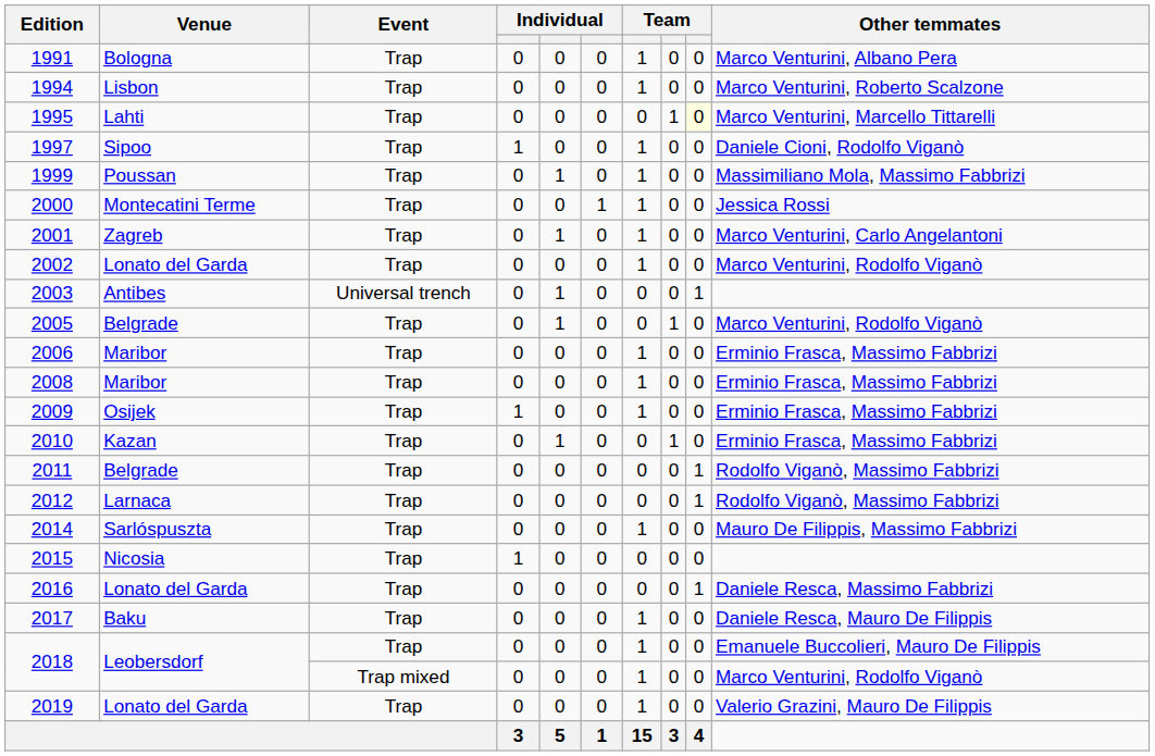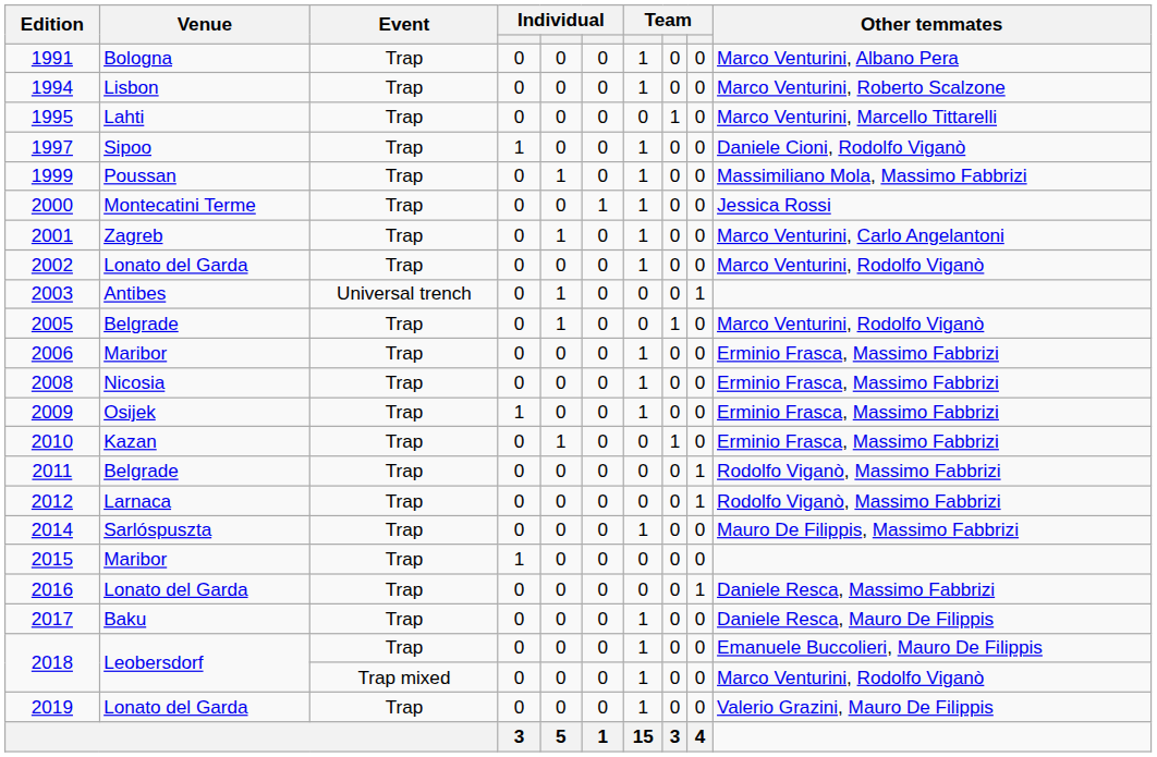 <table class="wikitable" width=70% style="font-size:90%; text-align:center;">
 <tr>
 <th rowspan=2>Edition</th>
 <th rowspan=2>Venue</th>
 <th rowspan=2>Event</th>
 <th colspan=3>Individual</th>
 <th colspan=3>Team</th>
 <th rowspan=2 colspan=3>Other temmates</th>
 </tr>
 <tr>
 <th></th>
 <th></th>
 <th></th>
 <th></th>
 <th></th>
 <th></th>
 </tr>
 <tr>
 <td><a href='#'>1991</a></td>
 <td align=left> <a href='#'>Bologna</a></td>
 <td>Trap</td>
 <td>0</td>
 <td>0</td>
 <td>0</td>
 <td>1</td>
 <td>0</td>
 <td>0</td>
 <td align=left><a href='#'>Marco Venturini</a>, <a href='#'>Albano Pera</a></td>
 </tr>
 <tr>
 <td><a href='#'>1994</a></td>
 <td align=left> <a href='#'>Lisbon</a></td>
 <td>Trap</td>
 <td>0</td>
 <td>0</td>
 <td>0</td>
 <td>1</td>
 <td>0</td>
 <td>0</td>
 <td align=left><a href='#'>Marco Venturini</a>, <a href='#'>Roberto Scalzone</a></td>
 </tr>
 <tr>
 <td><a href='#'>1995</a></td>
 <td align=left> <a href='#'>Lahti</a></td>
 <td>Trap</td>
 <td>0</td>
 <td>0</td>
 <td>0</td>
 <td>0</td>
 <td>1</td>
-<td style="background: lightyellow;">0</td>
+<td>0</td>
 <td align=left><a href='#'>Marco Venturini</a>, <a href='#'>Marcello Tittarelli</a></td>
 </tr>
 <tr>
 <td><a href='#'>1997</a></td>
 <td align=left> <a href='#'>Sipoo</a></td>
 <td>Trap</td>
 <td>1</td>
 <td>0</td>
 <td>0</td>
 <td>1</td>
 <td>0</td>
 <td>0</td>
 <td align=left><a href='#'>Daniele Cioni</a>, <a href='#'>Rodolfo Viganò</a></td>
 </tr>
 <tr>
 <td><a href='#'>1999</a></td>
 <td align=left> <a href='#'>Poussan</a></td>
 <td>Trap</td>
 <td>0</td>
 <td>1</td>
 <td>0</td>
 <td>1</td>
 <td>0</td>
 <td>0</td>
 <td align=left><a href='#'>Massimiliano Mola</a>, <a href='#'>Massimo Fabbrizi</a></td>
 </tr>
 <tr>
 <td><a href='#'>2000</a></td>
 <td align=left> <a href='#'>Montecatini Terme</a></td>
 <td>Trap</td>
 <td>0</td>
 <td>0</td>
 <td>1</td>
 <td>1</td>
 <td>0</td>
 <td>0</td>
 <td align=left><a href='#'>Jessica Rossi</a></td>
 </tr>
 <tr>
 <td><a href='#'>2001</a></td>
 <td align=left> <a href='#'>Zagreb</a></td>
 <td>Trap</td>
 <td>0</td>
 <td>1</td>
 <td>0</td>
 <td>1</td>
 <td>0</td>
 <td>0</td>
 <td align=left><a href='#'>Marco Venturini</a>, <a href='#'>Carlo Angelantoni</a></td>
 </tr>
 <tr>
 <td><a href='#'>2002</a></td>
 <td align=left> <a href='#'>Lonato del Garda</a></td>
 <td>Trap</td>
 <td>0</td>
 <td>0</td>
 <td>0</td>
 <td>1</td>
 <td>0</td>
 <td>0</td>
 <td align=left><a href='#'>Marco Venturini</a>, <a href='#'>Rodolfo Viganò</a></td>
 </tr>
 <tr>
 <td><a href='#'>2003</a></td>
 <td align=left> <a href='#'>Antibes</a></td>
 <td>Universal trench</td>
 <td>0</td>
 <td>1</td>
 <td>0</td>
 <td>0</td>
 <td>0</td>
 <td>1</td>
 </tr>
 <tr>
 <td><a href='#'>2005</a></td>
 <td align=left> <a href='#'>Belgrade</a></td>
 <td>Trap</td>
 <td>0</td>
 <td>1</td>
 <td>0</td>
 <td>0</td>
 <td>1</td>
 <td>0</td>
 <td align=left><a href='#'>Marco Venturini</a>, <a href='#'>Rodolfo Viganò</a></td>
 </tr>
 <tr>
 <td><a href='#'>2006</a></td>
 <td align=left> <a href='#'>Maribor</a></td>
 <td>Trap</td>
 <td>0</td>
 <td>0</td>
 <td>0</td>
 <td>1</td>
 <td>0</td>
 <td>0</td>
 <td align=left><a href='#'>Erminio Frasca</a>, <a href='#'>Massimo Fabbrizi</a></td>
 </tr>
 <tr>
 <td><a href='#'>2008</a></td>
-<td align=left> <a href='#'>Maribor</a></td>
+<td align=left> <a href='#'>Nicosia</a></td>
 <td>Trap</td>
 <td>0</td>
 <td>0</td>
 <td>0</td>
 <td>1</td>
 <td>0</td>
 <td>0</td>
 <td align=left><a href='#'>Erminio Frasca</a>, <a href='#'>Massimo Fabbrizi</a></td>
 </tr>
 <tr>
 <td><a href='#'>2009</a></td>
 <td align=left> <a href='#'>Osijek</a></td>
 <td>Trap</td>
 <td>1</td>
 <td>0</td>
 <td>0</td>
 <td>1</td>
 <td>0</td>
 <td>0</td>
 <td align=left><a href='#'>Erminio Frasca</a>, <a href='#'>Massimo Fabbrizi</a></td>
 </tr>
 <tr>
 <td><a href='#'>2010</a></td>
 <td align=left> <a href='#'>Kazan</a></td>
 <td>Trap</td>
 <td>0</td>
 <td>1</td>
 <td>0</td>
 <td>0</td>
 <td>1</td>
 <td>0</td>
 <td align=left><a href='#'>Erminio Frasca</a>, <a href='#'>Massimo Fabbrizi</a></td>
 </tr>
 <tr>
 <td><a href='#'>2011</a></td>
 <td align=left> <a href='#'>Belgrade</a></td>
 <td>Trap</td>
 <td>0</td>
 <td>0</td>
 <td>0</td>
 <td>0</td>
 <td>0</td>
 <td>1</td>
 <td align=left><a href='#'>Rodolfo Viganò</a>, <a href='#'>Massimo Fabbrizi</a></td>
 </tr>
 <tr>
 <td><a href='#'>2012</a></td>
 <td align=left> <a href='#'>Larnaca</a></td>
 <td>Trap</td>
 <td>0</td>
 <td>0</td>
 <td>0</td>
 <td>0</td>
 <td>0</td>
 <td>1</td>
 <td align=left><a href='#'>Rodolfo Viganò</a>, <a href='#'>Massimo Fabbrizi</a></td>
 </tr>
 <tr>
 <td><a href='#'>2014</a></td>
 <td align=left> <a href='#'>Sarlóspuszta</a></td>
 <td>Trap</td>
 <td>0</td>
 <td>0</td>
 <td>0</td>
 <td>1</td>
 <td>0</td>
 <td>0</td>
 <td align=left><a href='#'>Mauro De Filippis</a>, <a href='#'>Massimo Fabbrizi</a></td>
 </tr>
 <tr>
 <td><a href='#'>2015</a></td>
-<td align=left> <a href='#'>Nicosia</a></td>
+<td align=left> <a href='#'>Maribor</a></td>
 <td>Trap</td>
 <td>1</td>
 <td>0</td>
 <td>0</td>
 <td>0</td>
 <td>0</td>
 <td>0</td>
 </tr>
 <tr>
 <td><a href='#'>2016</a></td>
 <td align=left> <a href='#'>Lonato del Garda</a></td>
 <td>Trap</td>
 <td>0</td>
 <td>0</td>
 <td>0</td>
 <td>0</td>
 <td>0</td>
 <td>1</td>
 <td align=left><a href='#'>Daniele Resca</a>, <a href='#'>Massimo Fabbrizi</a></td>
 </tr>
 <tr>
 <td><a href='#'>2017</a></td>
 <td align=left> <a href='#'>Baku</a></td>
 <td>Trap</td>
 <td>0</td>
 <td>0</td>
 <td>0</td>
 <td>1</td>
 <td>0</td>
 <td>0</td>
 <td align=left><a href='#'>Daniele Resca</a>, <a href='#'>Mauro De Filippis</a></td>
 </tr>
 <tr>
 <td rowspan=2><a href='#'>2018</a></td>
 <td rowspan=2 align=left> <a href='#'>Leobersdorf</a></td>
 <td>Trap</td>
 <td>0</td>
 <td>0</td>
 <td>0</td>
 <td>1</td>
 <td>0</td>
 <td>0</td>
 <td align=left><a href='#'>Emanuele Buccolieri</a>, <a href='#'>Mauro De Filippis</a></td>
 </tr>
 <tr>
 <td>Trap mixed</td>
 <td>0</td>
 <td>0</td>
 <td>0</td>
 <td>1</td>
 <td>0</td>
 <td>0</td>
 <td align=left><a href='#'>Marco Venturini</a>, <a href='#'>Rodolfo Viganò</a></td>
 </tr>
 <tr>
 <td><a href='#'>2019</a></td>
 <td align=left> <a href='#'>Lonato del Garda</a></td>
 <td>Trap</td>
 <td>0</td>
 <td>0</td>
 <td>0</td>
 <td>1</td>
 <td>0</td>
 <td>0</td>
 <td align=left><a href='#'>Valerio Grazini</a>, <a href='#'>Mauro De Filippis</a></td>
 </tr>
 <tr>
 <th colspan=3></th>
 <th>3</th>
 <th>5</th>
 <th>1</th>
 <th>15</th>
 <th>3</th>
 <th>4</th>
 </tr>
 </table>
